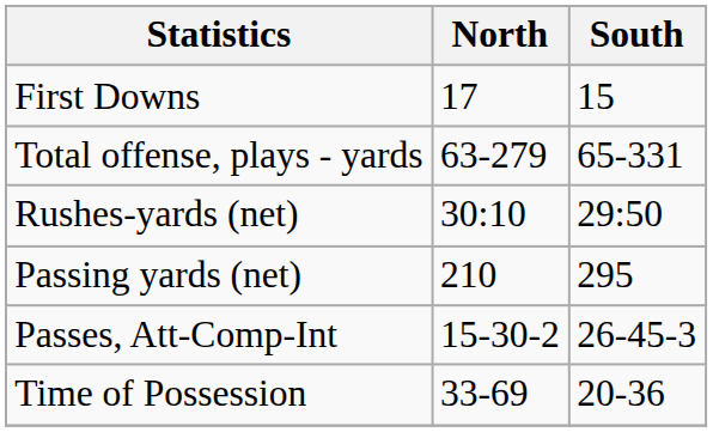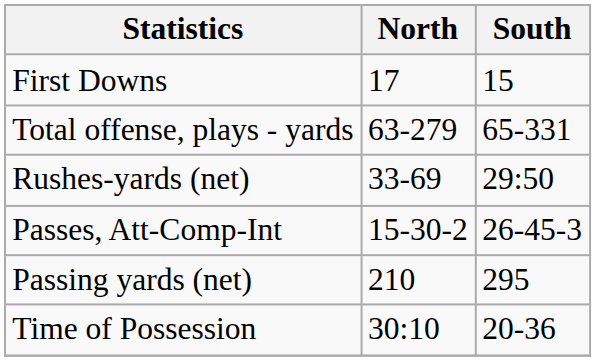 <table class="wikitable">
 <tr>
 <th>Statistics</th>
 <th>North</th>
 <th>South</th>
 </tr>
 <tr>
 <td>First Downs</td>
 <td>17</td>
 <td>15</td>
 </tr>
 <tr>
 <td>Total offense, plays - yards</td>
 <td>63-279</td>
 <td>65-331</td>
 </tr>
 <tr>
 <td>Rushes-yards (net)</td>
-<td>30:10</td>
+<td>33-69</td>
 <td>29:50</td>
+</tr>
+<tr>
+<td>Passes, Att-Comp-Int</td>
+<td>15-30-2</td>
+<td>26-45-3</td>
 </tr>
 <tr>
 <td>Passing yards (net)</td>
 <td>210</td>
 <td>295</td>
 </tr>
 <tr>
-<td>Passes, Att-Comp-Int</td>
-<td>15-30-2</td>
-<td>26-45-3</td>
-</tr>
-<tr>
 <td>Time of Possession</td>
-<td>33-69</td>
+<td>30:10</td>
 <td>20-36</td>
 </tr>
 <tr>
 </tr>
 </table>
